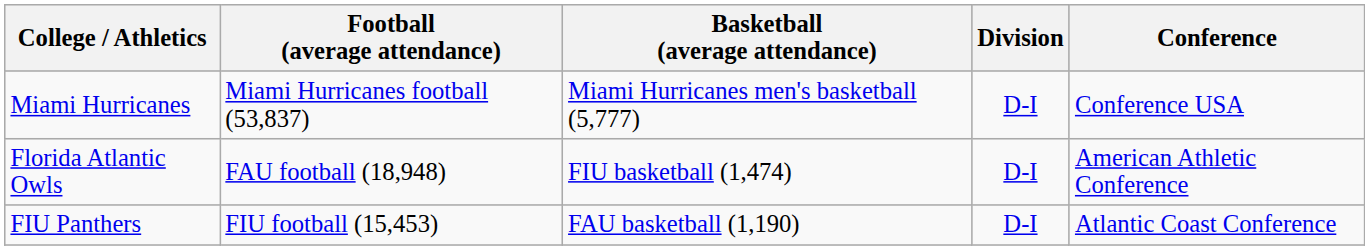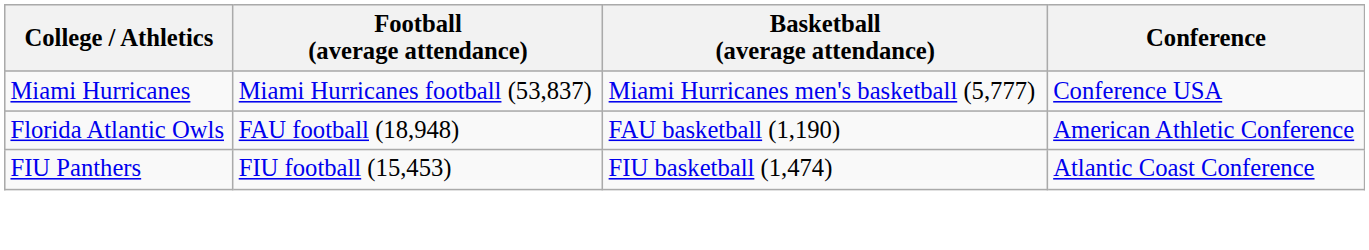 <table class="wikitable" style="margin:0 auto; width:100%;">
 <tr>
 <th>College / Athletics</th>
 <th>Football <br> (average attendance)</th>
 <th>Basketball <br> (average attendance)</th>
-<th>Division</th>
 <th>Conference</th>
 </tr>
 <tr>
 <td><a href='#'>Miami Hurricanes</a></td>
 <td><a href='#'>Miami Hurricanes football</a> (53,837)</td>
 <td><a href='#'>Miami Hurricanes men's basketball</a> (5,777)</td>
-<td align=center><a href='#'>D-I</a></td>
 <td><a href='#'>Conference USA</a></td>
 </tr>
 <tr>
 <td><a href='#'>Florida Atlantic Owls</a></td>
 <td><a href='#'>FAU football</a> (18,948)</td>
-<td><a href='#'>FIU basketball</a> (1,474)</td>
-<td align="center"><a href='#'>D-I</a></td>
+<td><a href='#'>FAU basketball</a> (1,190)</td>
 <td><a href='#'>American Athletic Conference</a></td>
 </tr>
 <tr>
 <td><a href='#'>FIU Panthers</a></td>
 <td><a href='#'>FIU football</a> (15,453)</td>
-<td><a href='#'>FAU basketball</a> (1,190)</td>
-<td align="center"><a href='#'>D-I</a></td>
+<td><a href='#'>FIU basketball</a> (1,474)</td>
 <td><a href='#'>Atlantic Coast Conference</a></td>
 </tr>
 </table>
